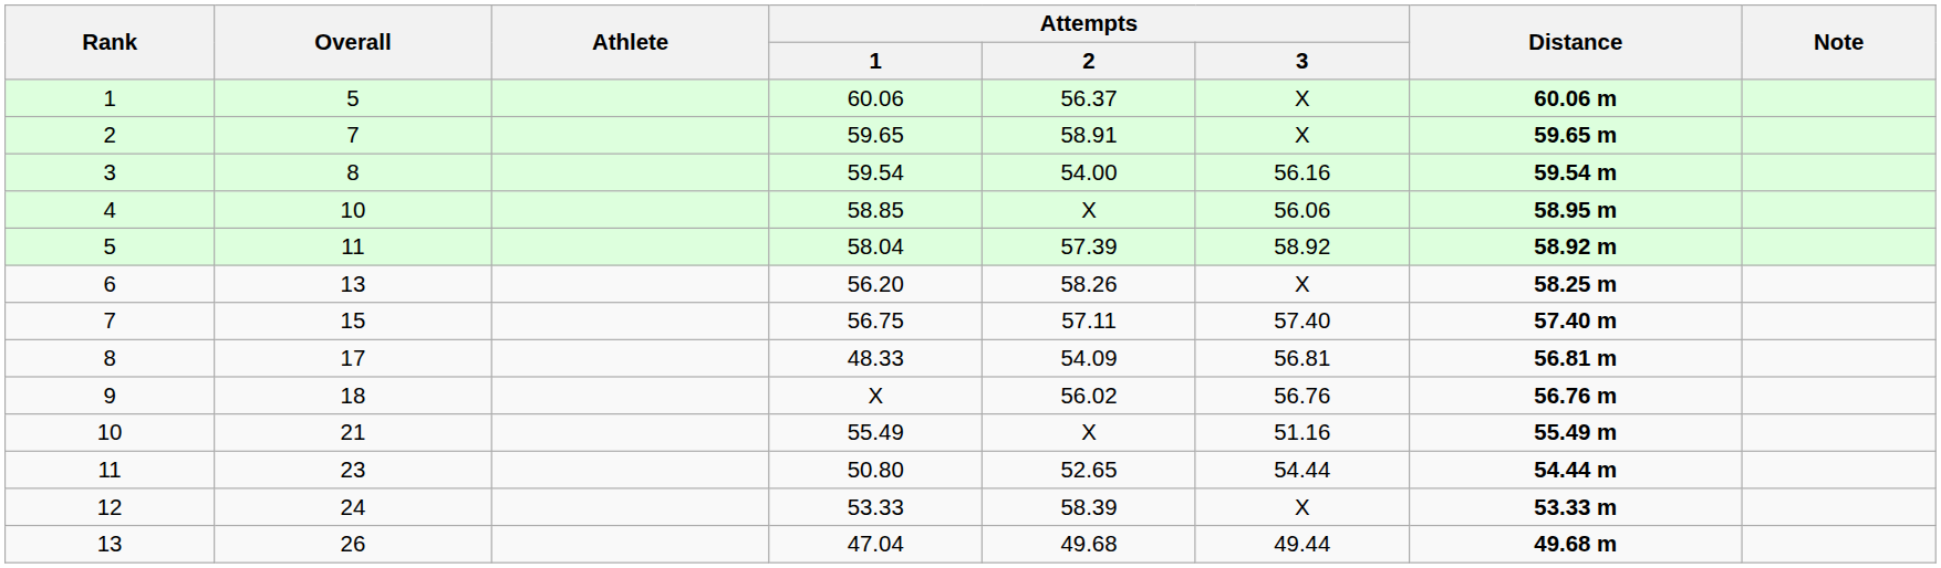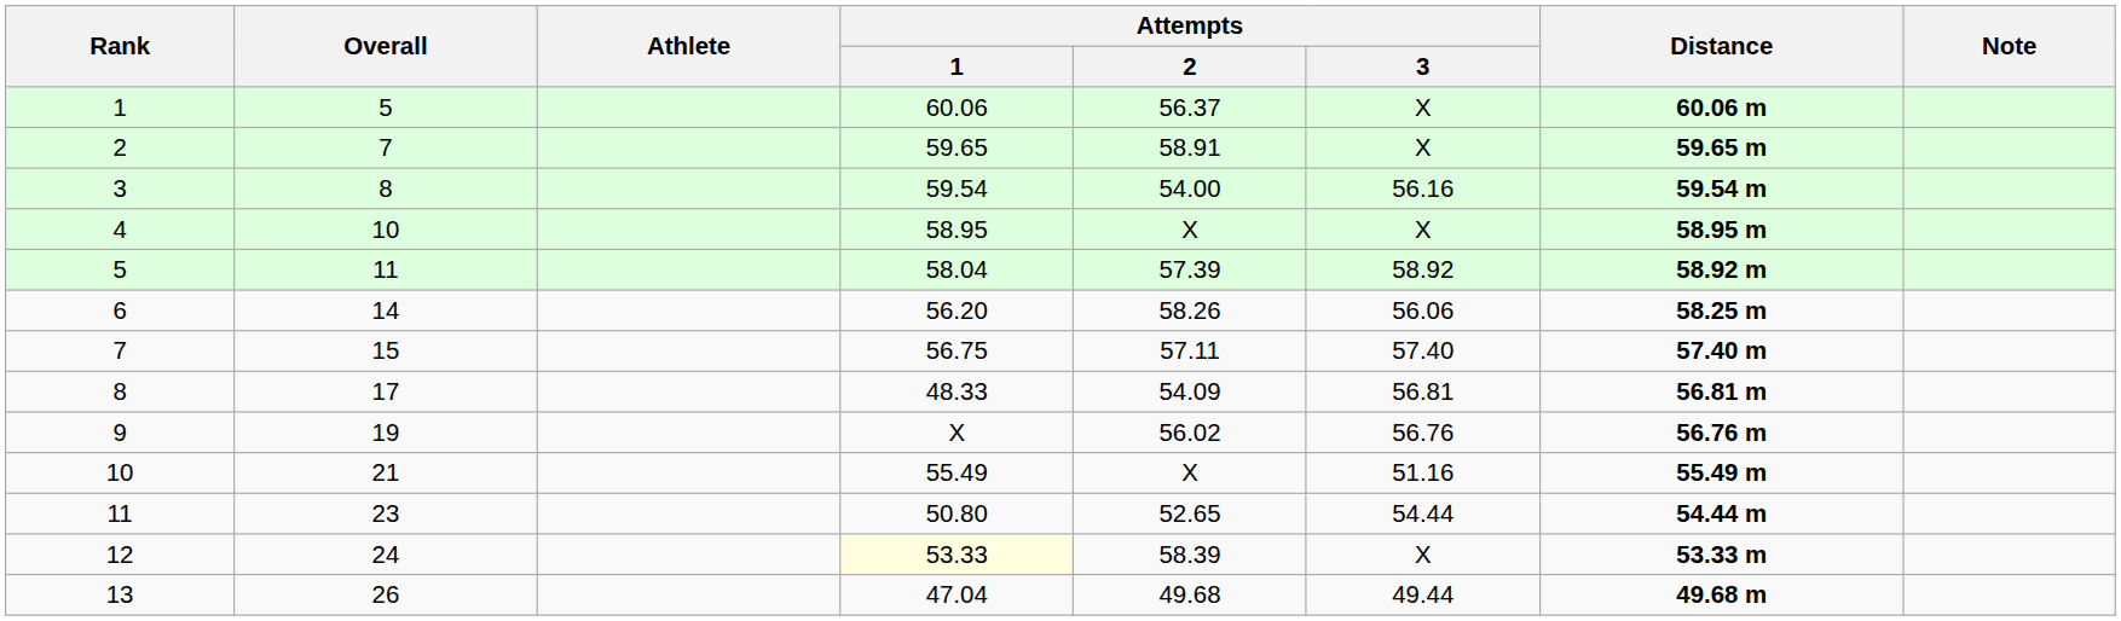 <table class="wikitable" style=" text-align:center; font-size:110%;" width="95%">
 <tr>
 <th rowspan="2">Rank</th>
 <th rowspan="2">Overall</th>
 <th rowspan="2">Athlete</th>
 <th colspan="3">Attempts</th>
 <th rowspan="2">Distance</th>
 <th rowspan="2">Note</th>
 </tr>
 <tr>
 <th>1</th>
 <th>2</th>
 <th>3</th>
 </tr>
 <tr style="background:#ddffdd;">
 <td>1</td>
 <td>5</td>
 <td align=left></td>
 <td>60.06</td>
 <td>56.37</td>
 <td>X</td>
 <td><strong>60.06 m </strong></td>
 <td></td>
 </tr>
 <tr style="background:#ddffdd;">
 <td>2</td>
 <td>7</td>
 <td align=left></td>
 <td>59.65</td>
 <td>58.91</td>
 <td>X</td>
 <td><strong>59.65 m </strong></td>
 <td></td>
 </tr>
 <tr style="background:#ddffdd;">
 <td>3</td>
 <td>8</td>
 <td align=left></td>
 <td>59.54</td>
 <td>54.00</td>
 <td>56.16</td>
 <td><strong>59.54 m </strong></td>
 <td></td>
 </tr>
 <tr style="background:#ddffdd;">
 <td>4</td>
 <td>10</td>
 <td align=left></td>
-<td>58.85</td>
+<td>58.95</td>
 <td>X</td>
-<td>56.06</td>
+<td>X</td>
 <td><strong>58.95 m </strong></td>
 <td></td>
 </tr>
 <tr style="background:#ddffdd;">
 <td>5</td>
 <td>11</td>
 <td align=left></td>
 <td>58.04</td>
 <td>57.39</td>
 <td>58.92</td>
 <td><strong>58.92 m </strong></td>
 <td></td>
 </tr>
 <tr>
 <td>6</td>
-<td>13</td>
+<td>14</td>
 <td align=left></td>
 <td>56.20</td>
 <td>58.26</td>
-<td>X</td>
+<td>56.06</td>
 <td><strong>58.25 m </strong></td>
 <td></td>
 </tr>
 <tr>
 <td>7</td>
 <td>15</td>
 <td align=left></td>
 <td>56.75</td>
 <td>57.11</td>
 <td>57.40</td>
 <td><strong>57.40 m </strong></td>
 <td></td>
 </tr>
 <tr>
 <td>8</td>
 <td>17</td>
 <td align=left></td>
 <td>48.33</td>
 <td>54.09</td>
 <td>56.81</td>
 <td><strong>56.81 m </strong></td>
 <td></td>
 </tr>
 <tr>
 <td>9</td>
-<td>18</td>
+<td>19</td>
 <td align=left></td>
 <td>X</td>
 <td>56.02</td>
 <td>56.76</td>
 <td><strong>56.76 m </strong></td>
 <td></td>
 </tr>
 <tr>
 <td>10</td>
 <td>21</td>
 <td align=left></td>
 <td>55.49</td>
 <td>X</td>
 <td>51.16</td>
 <td><strong>55.49 m </strong></td>
 <td></td>
 </tr>
 <tr>
 <td>11</td>
 <td>23</td>
 <td align=left></td>
 <td>50.80</td>
 <td>52.65</td>
 <td>54.44</td>
 <td><strong>54.44 m </strong></td>
 <td></td>
 </tr>
 <tr>
 <td>12</td>
 <td>24</td>
 <td align=left></td>
-<td>53.33</td>
+<td style="background: lightyellow;">53.33</td>
 <td>58.39</td>
 <td>X</td>
 <td><strong>53.33 m </strong></td>
 <td></td>
 </tr>
 <tr>
 <td>13</td>
 <td>26</td>
 <td align=left></td>
 <td>47.04</td>
 <td>49.68</td>
 <td>49.44</td>
 <td><strong>49.68 m </strong></td>
 <td></td>
 </tr>
 </table>
